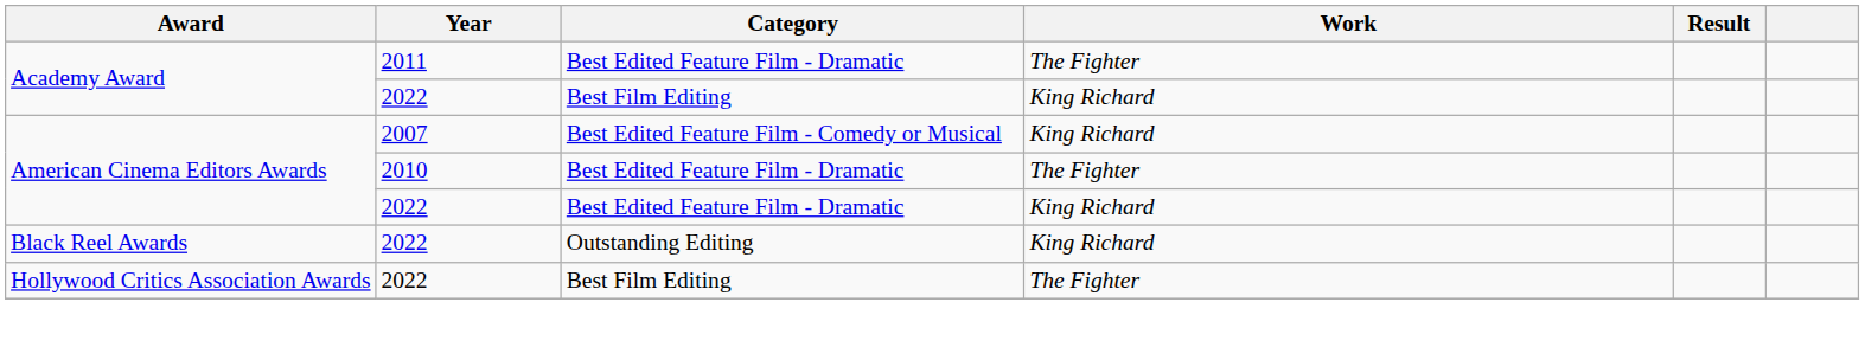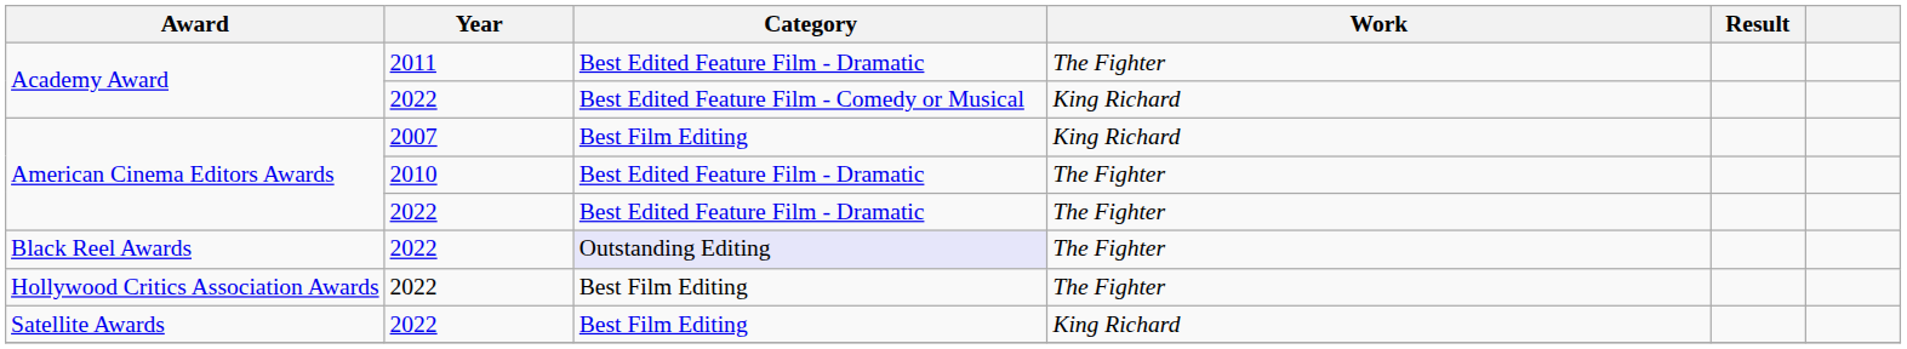 <table class="wikitable plainrowheaders sortable">
 <tr>
 <th scope="col" style="width:20%;">Award</th>
 <th scope="col" style="width:10%;">Year</th>
 <th scope="col" style="width:25%;">Category</th>
 <th scope="col" style="width:35%;">Work</th>
 <th scope="col" style="width:5%;">Result</th>
 <th class="unsortable" scope="col" style="width:10%;"></th>
 </tr>
 <tr>
 <td rowspan="2"><a href='#'>Academy Award</a></td>
 <td rowspan="1"><a href='#'>2011</a></td>
 <td><a href='#'>Best Edited Feature Film - Dramatic</a></td>
 <td><em>The Fighter</em></td>
 <td></td>
 <td rowspan="1"></td>
 </tr>
 <tr>
 <td><a href='#'>2022</a></td>
-<td><a href='#'>Best Film Editing</a></td>
+<td><a href='#'>Best Edited Feature Film - Comedy or Musical</a></td>
 <td><em>King Richard</em></td>
 <td></td>
 <td></td>
 </tr>
 <tr>
 <td rowspan="3"><a href='#'>American Cinema Editors Awards</a></td>
 <td rowspan="1"><a href='#'>2007</a></td>
-<td><a href='#'>Best Edited Feature Film - Comedy or Musical</a></td>
+<td><a href='#'>Best Film Editing</a></td>
 <td><em>King Richard</em></td>
 <td></td>
 <td rowspan="1"></td>
 </tr>
 <tr>
 <td><a href='#'>2010</a></td>
 <td><a href='#'>Best Edited Feature Film - Dramatic</a></td>
 <td><em>The Fighter</em></td>
 <td></td>
 <td></td>
 </tr>
 <tr>
 <td><a href='#'>2022</a></td>
 <td><a href='#'>Best Edited Feature Film - Dramatic</a></td>
-<td><em>King Richard</em></td>
+<td><em>The Fighter</em></td>
 <td></td>
 </tr>
 <tr>
 <td rowspan="1"><a href='#'>Black Reel Awards</a></td>
 <td rowspan="1"><a href='#'>2022</a></td>
-<td>Outstanding Editing</td>
-<td><em>King Richard</em></td>
+<td style="background: lavender;">Outstanding Editing</td>
+<td><em>The Fighter</em></td>
 <td></td>
 <td rowspan="1"></td>
 </tr>
 <tr>
 <td rowspan="1"><a href='#'>Hollywood Critics Association Awards</a></td>
 <td rowspan="1">2022</td>
 <td>Best Film Editing</td>
 <td><em>The Fighter</em></td>
 <td></td>
 <td rowspan="1"></td>
 </tr>
 <tr>
+<td rowspan="1"><a href='#'>Satellite Awards</a></td>
+<td rowspan="1"><a href='#'>2022</a></td>
+<td><a href='#'>Best Film Editing</a></td>
+<td><em>King Richard</em></td>
+<td></td>
+<td rowspan="1"></td>
+</tr>
+<tr>
 </tr>
 </table>
